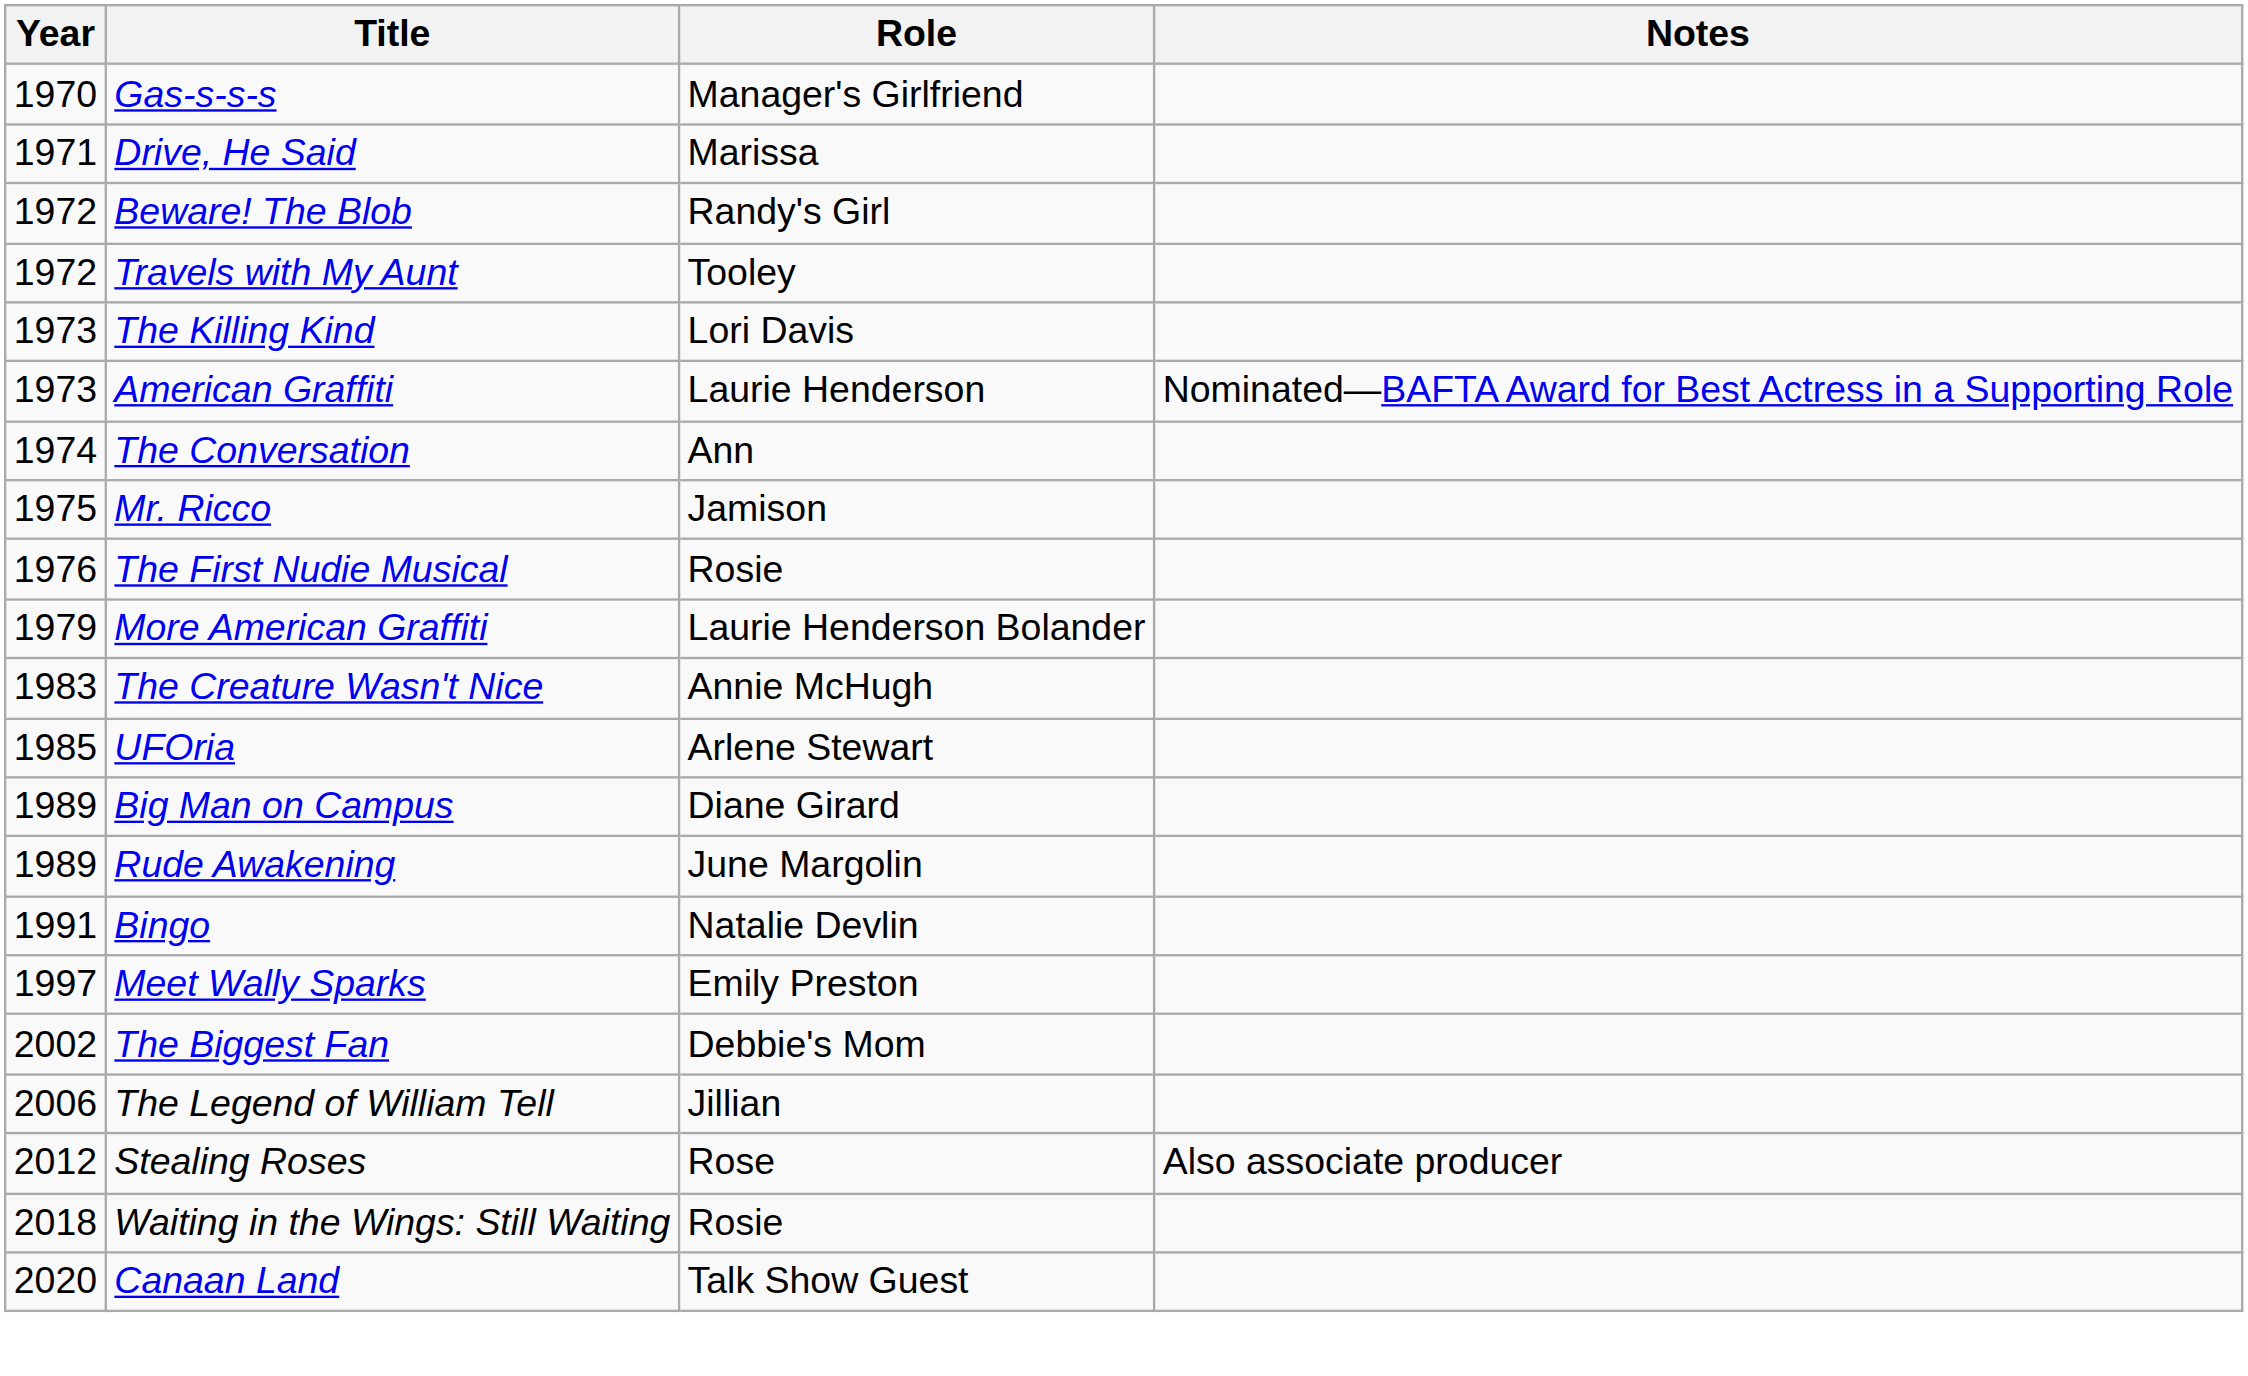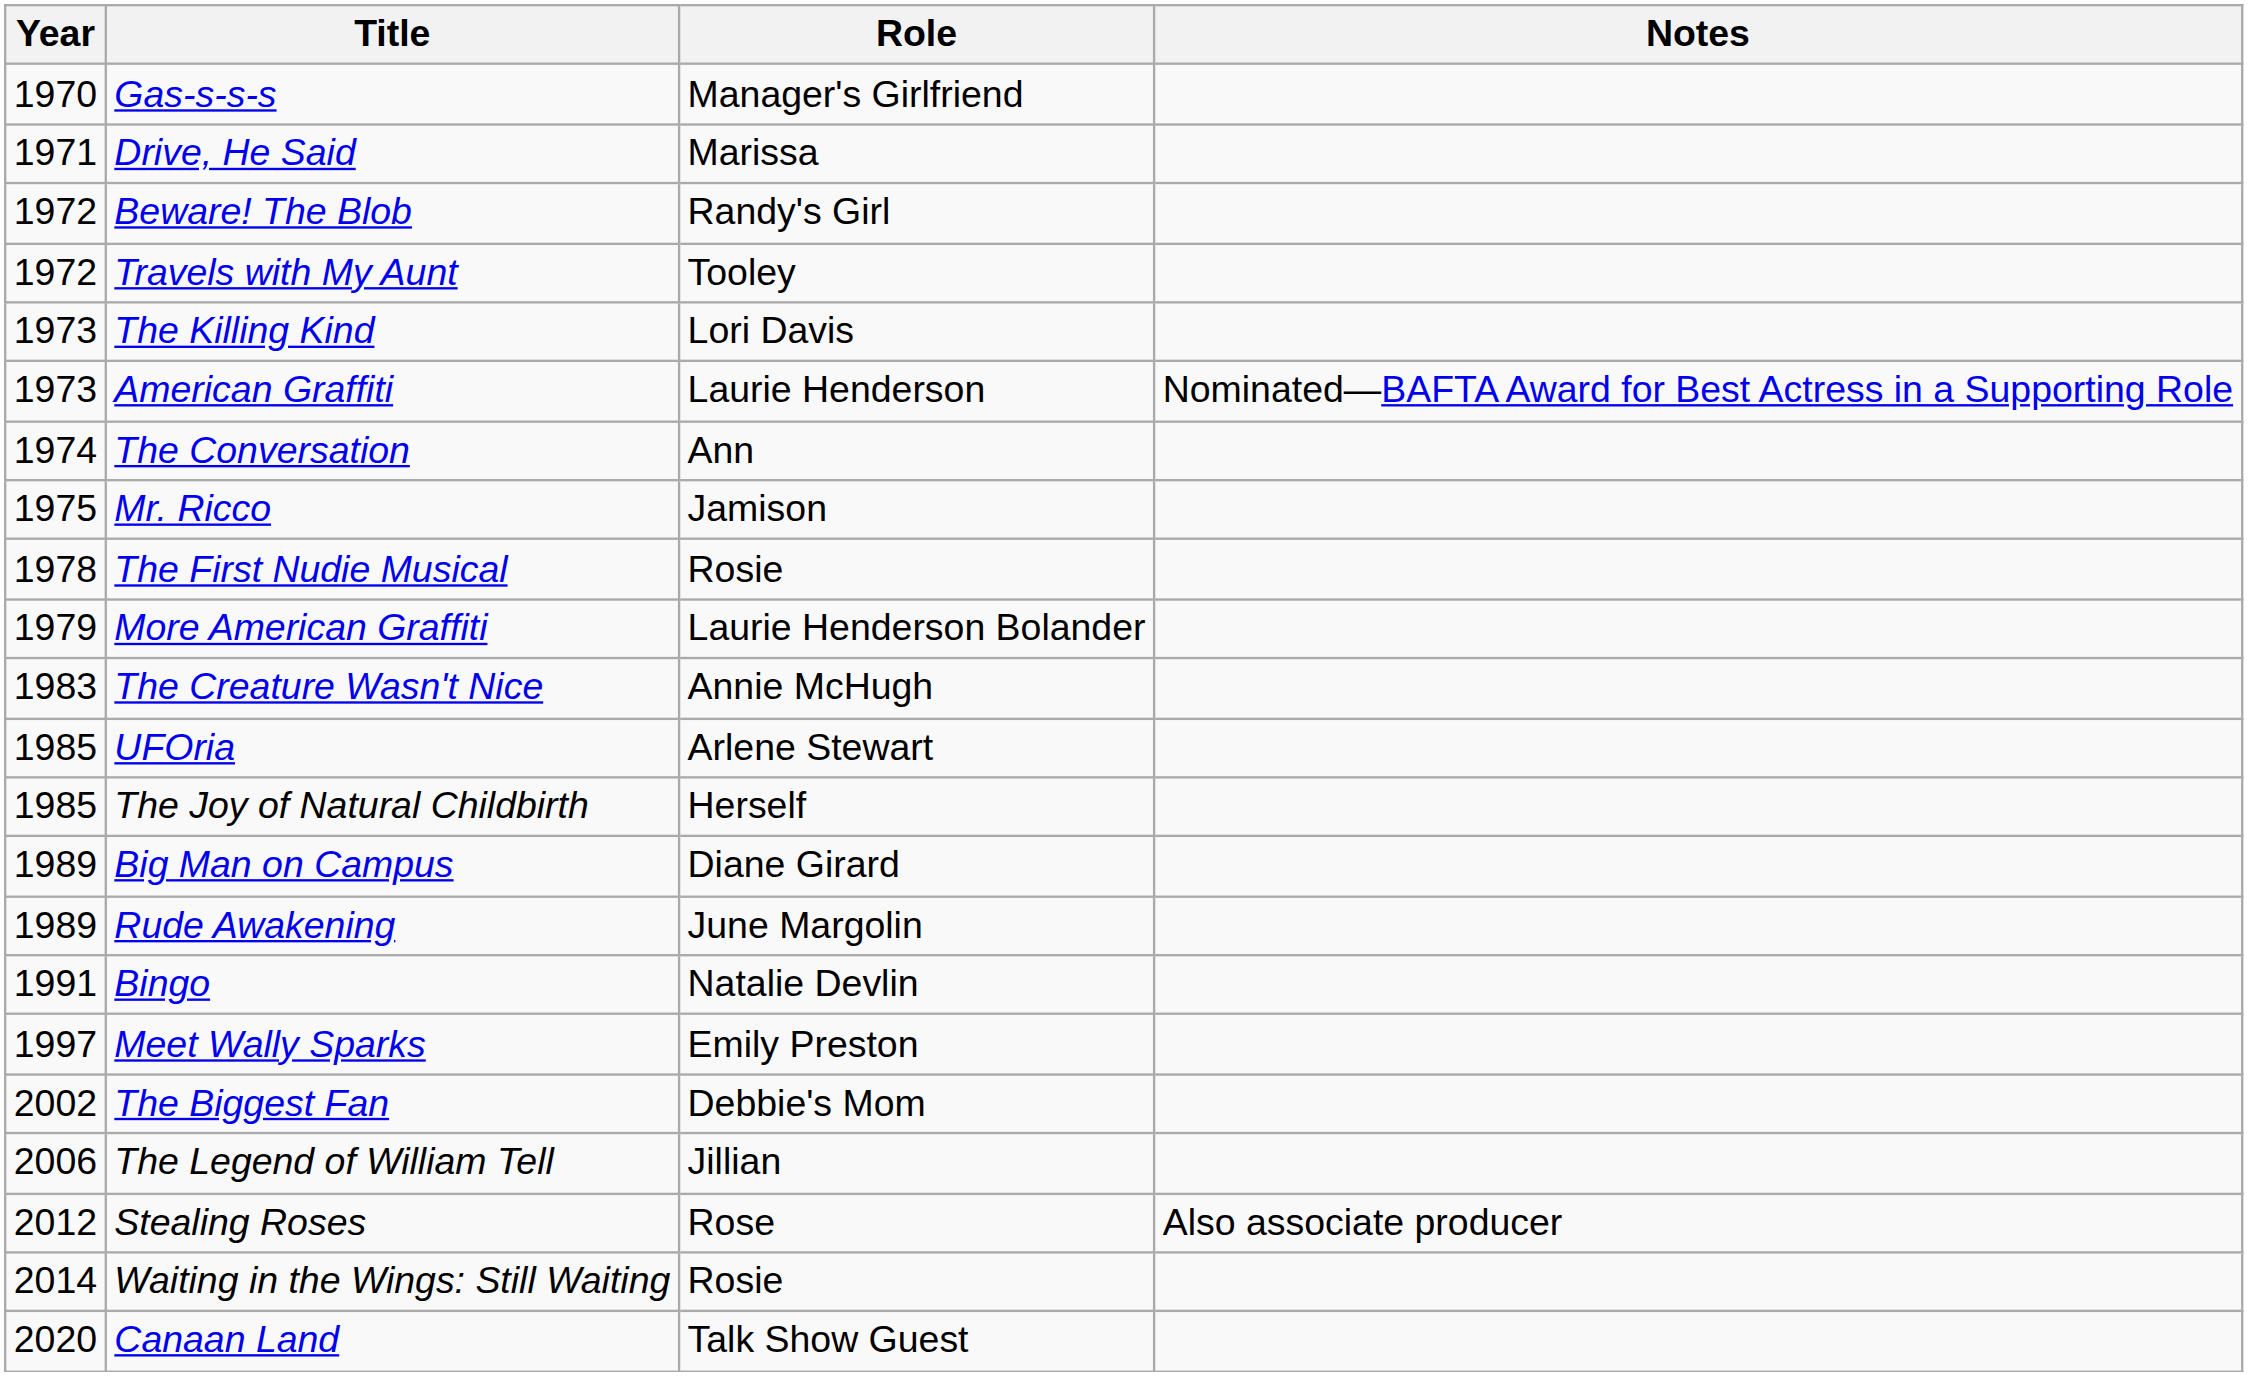 <table class="wikitable sortable">
 <tr>
 <th scope="col">Year</th>
 <th scope="col">Title</th>
 <th scope="col">Role</th>
 <th scope="col" class="unsortable">Notes</th>
 </tr>
 <tr>
 <td>1970</td>
 <td><em><a href='#'>Gas-s-s-s</a></em></td>
 <td>Manager's Girlfriend</td>
 <td></td>
 </tr>
 <tr>
 <td>1971</td>
 <td><em><a href='#'>Drive, He Said</a></em></td>
 <td>Marissa</td>
 <td></td>
 </tr>
 <tr>
 <td>1972</td>
 <td><em><a href='#'>Beware! The Blob</a></em></td>
 <td>Randy's Girl</td>
 <td></td>
 </tr>
 <tr>
 <td>1972</td>
 <td><em><a href='#'>Travels with My Aunt</a></em></td>
 <td>Tooley</td>
 <td></td>
 </tr>
 <tr>
 <td>1973</td>
 <td data-sort-value="Killing Kind, The"><em><a href='#'>The Killing Kind</a></em></td>
 <td>Lori Davis</td>
 <td></td>
 </tr>
 <tr>
 <td>1973</td>
 <td><em><a href='#'>American Graffiti</a></em></td>
 <td>Laurie Henderson</td>
 <td>Nominated—<a href='#'>BAFTA Award for Best Actress in a Supporting Role</a></td>
 </tr>
 <tr>
 <td>1974</td>
 <td data-sort-value="Conversation, The"><em><a href='#'>The Conversation</a></em></td>
 <td>Ann</td>
 <td></td>
 </tr>
 <tr>
 <td>1975</td>
 <td><em><a href='#'>Mr. Ricco</a></em></td>
 <td>Jamison</td>
 <td></td>
 </tr>
 <tr>
-<td>1976</td>
+<td>1978</td>
 <td data-sort-value="First Nudie Musical, The"><em><a href='#'>The First Nudie Musical</a></em></td>
 <td>Rosie</td>
 <td></td>
 </tr>
 <tr>
 <td>1979</td>
 <td><em><a href='#'>More American Graffiti</a></em></td>
 <td>Laurie Henderson Bolander</td>
 <td></td>
 </tr>
 <tr>
 <td>1983</td>
 <td data-sort-value="Creature Wasn't Nice, The"><em><a href='#'>The Creature Wasn't Nice</a></em></td>
 <td>Annie McHugh</td>
 <td></td>
 </tr>
 <tr>
 <td>1985</td>
 <td><em><a href='#'>UFOria</a></em></td>
 <td>Arlene Stewart</td>
+<td></td>
+</tr>
+<tr>
+<td>1985</td>
+<td data-sort-value="Joy of Natural Childbirth, The"><em>The Joy of Natural Childbirth</em></td>
+<td>Herself</td>
 <td></td>
 </tr>
 <tr>
 <td>1989</td>
 <td><em><a href='#'>Big Man on Campus</a></em></td>
 <td>Diane Girard</td>
 <td></td>
 </tr>
 <tr>
 <td>1989</td>
 <td><em><a href='#'>Rude Awakening</a></em></td>
 <td>June Margolin</td>
 <td></td>
 </tr>
 <tr>
 <td>1991</td>
 <td><em><a href='#'>Bingo</a></em></td>
 <td>Natalie Devlin</td>
 <td></td>
 </tr>
 <tr>
 <td>1997</td>
 <td><em><a href='#'>Meet Wally Sparks</a></em></td>
 <td>Emily Preston</td>
 <td></td>
 </tr>
 <tr>
 <td>2002</td>
 <td data-sort-value="Biggest Fan, The"><em><a href='#'>The Biggest Fan</a></em></td>
 <td>Debbie's Mom</td>
 <td></td>
 </tr>
 <tr>
 <td>2006</td>
 <td data-sort-value="Legend of William Tell, The"><em>The Legend of William Tell</em></td>
 <td>Jillian</td>
 <td></td>
 </tr>
 <tr>
 <td>2012</td>
 <td><em>Stealing Roses</em></td>
 <td>Rose</td>
 <td>Also associate producer</td>
 </tr>
 <tr>
-<td>2018</td>
+<td>2014</td>
 <td><em>Waiting in the Wings: Still Waiting</em></td>
 <td>Rosie</td>
 <td></td>
 </tr>
 <tr>
 <td>2020</td>
 <td><em><a href='#'>Canaan Land</a></em></td>
 <td>Talk Show Guest</td>
 <td></td>
 </tr>
 </table>
